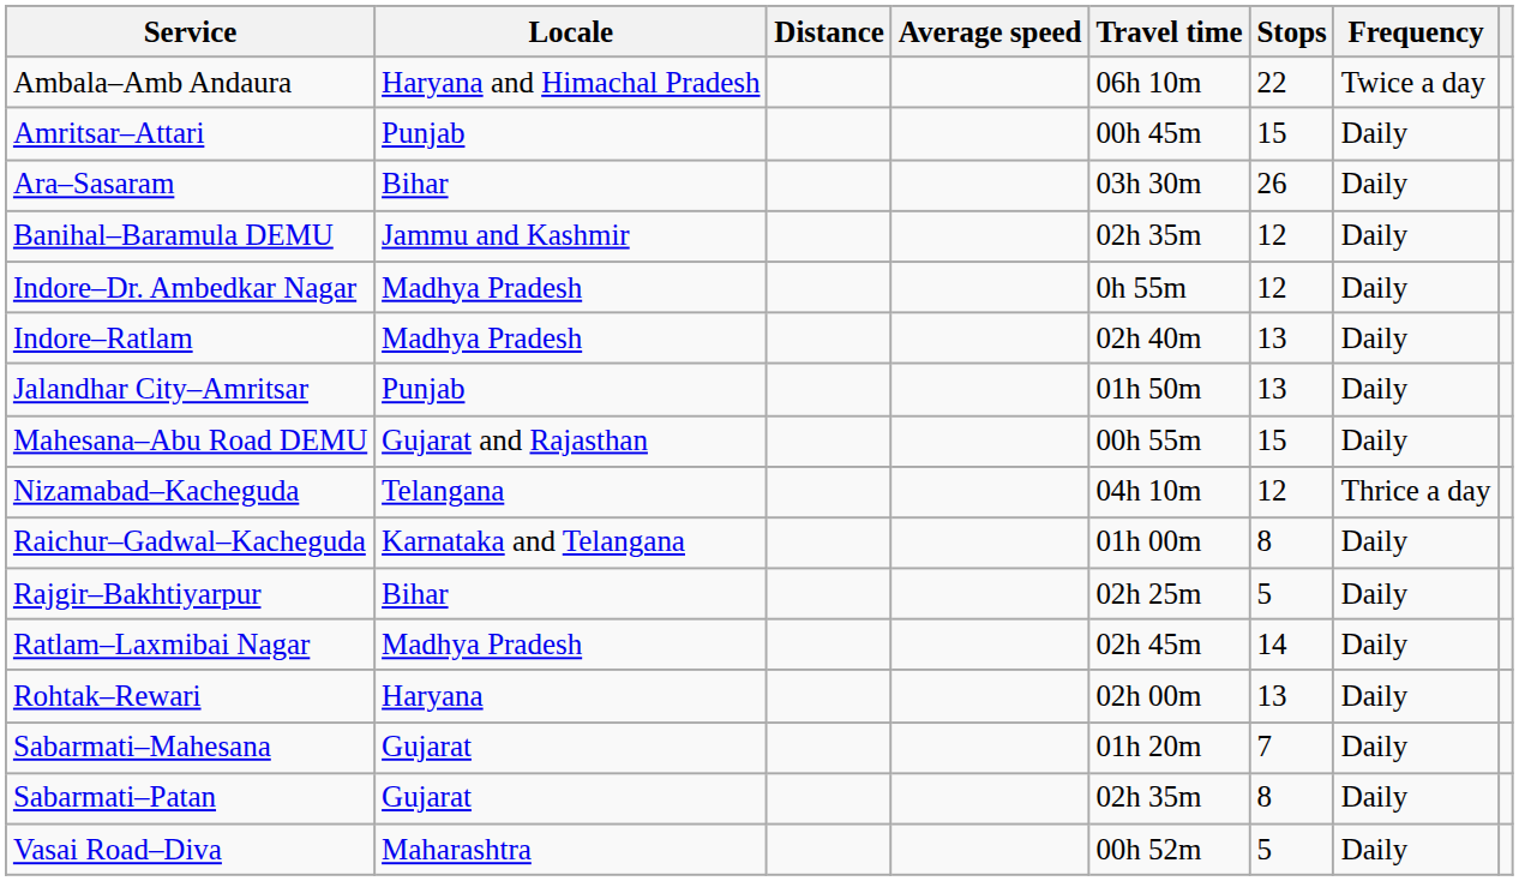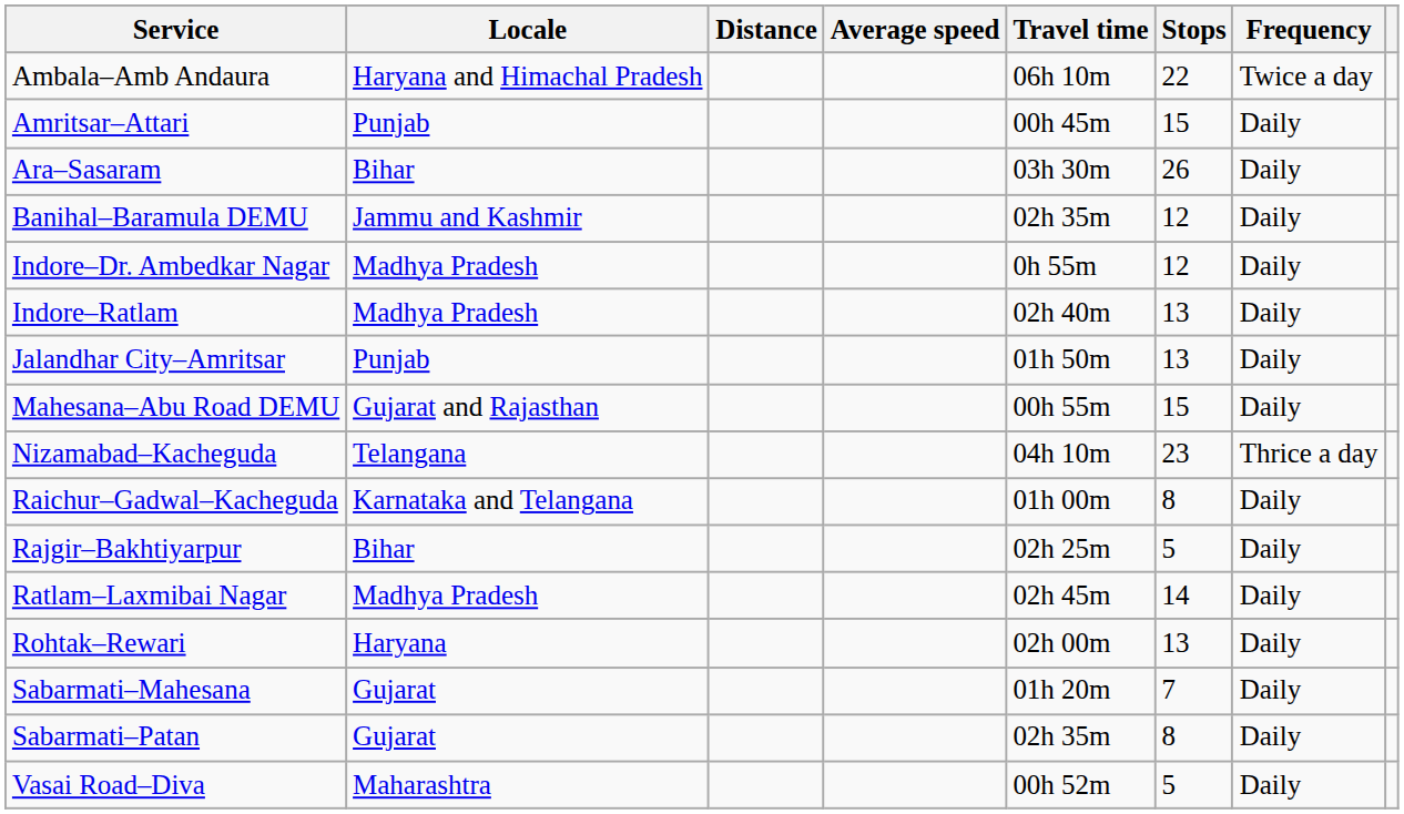 <table class="wikitable sortable static-row-numbers" style="font-size:small;">
 <tr>
 <th>Service</th>
 <th>Locale</th>
 <th>Distance</th>
 <th>Average speed</th>
 <th>Travel time</th>
 <th>Stops</th>
 <th>Frequency</th>
 <th></th>
 </tr>
 <tr>
 <td>Ambala–Amb Andaura</td>
 <td><a href='#'>Haryana</a> and <a href='#'>Himachal Pradesh</a></td>
 <td></td>
 <td></td>
 <td>06h 10m</td>
 <td>22</td>
 <td>Twice a day</td>
 <td></td>
 </tr>
 <tr>
 <td><a href='#'>Amritsar–Attari</a></td>
 <td><a href='#'>Punjab</a></td>
 <td></td>
 <td></td>
 <td>00h 45m</td>
 <td>15</td>
 <td>Daily</td>
 <td></td>
 </tr>
 <tr>
 <td><a href='#'>Ara–Sasaram</a></td>
 <td><a href='#'>Bihar</a></td>
 <td></td>
 <td></td>
 <td>03h 30m</td>
 <td>26</td>
 <td>Daily</td>
 <td></td>
 </tr>
 <tr>
 <td><a href='#'>Banihal–Baramula DEMU</a></td>
 <td><a href='#'>Jammu and Kashmir</a></td>
 <td></td>
 <td></td>
 <td>02h 35m</td>
 <td>12</td>
 <td>Daily</td>
 <td></td>
 </tr>
 <tr>
 <td><a href='#'>Indore–Dr. Ambedkar Nagar</a></td>
 <td><a href='#'>Madhya Pradesh</a></td>
 <td></td>
 <td></td>
 <td>0h 55m</td>
 <td>12</td>
 <td>Daily</td>
 <td></td>
 </tr>
 <tr>
 <td><a href='#'>Indore–Ratlam</a></td>
 <td><a href='#'>Madhya Pradesh</a></td>
 <td></td>
 <td></td>
 <td>02h 40m</td>
 <td>13</td>
 <td>Daily</td>
 <td></td>
 </tr>
 <tr>
 <td><a href='#'>Jalandhar City–Amritsar</a></td>
 <td><a href='#'>Punjab</a></td>
 <td></td>
 <td></td>
 <td>01h 50m</td>
 <td>13</td>
 <td>Daily</td>
 <td></td>
 </tr>
 <tr>
 <td><a href='#'>Mahesana–Abu Road DEMU</a></td>
 <td><a href='#'>Gujarat</a> and <a href='#'>Rajasthan</a></td>
 <td></td>
 <td></td>
 <td>00h 55m</td>
 <td>15</td>
 <td>Daily</td>
 <td></td>
 </tr>
 <tr>
 <td><a href='#'>Nizamabad–Kacheguda</a></td>
 <td><a href='#'>Telangana</a></td>
 <td></td>
 <td></td>
 <td>04h 10m</td>
-<td>12</td>
+<td>23</td>
 <td>Thrice a day</td>
 <td></td>
 </tr>
 <tr>
 <td><a href='#'>Raichur–Gadwal–Kacheguda</a></td>
 <td><a href='#'>Karnataka</a> and <a href='#'>Telangana</a></td>
 <td></td>
 <td></td>
 <td>01h 00m</td>
 <td>8</td>
 <td>Daily</td>
 <td></td>
 </tr>
 <tr>
 <td><a href='#'>Rajgir–Bakhtiyarpur</a></td>
 <td><a href='#'>Bihar</a></td>
 <td></td>
 <td></td>
 <td>02h 25m</td>
 <td>5</td>
 <td>Daily</td>
 <td></td>
 </tr>
 <tr>
 <td><a href='#'>Ratlam–Laxmibai Nagar</a></td>
 <td><a href='#'>Madhya Pradesh</a></td>
 <td></td>
 <td></td>
 <td>02h 45m</td>
 <td>14</td>
 <td>Daily</td>
 <td></td>
 </tr>
 <tr>
 <td><a href='#'>Rohtak–Rewari</a></td>
 <td><a href='#'>Haryana</a></td>
 <td></td>
 <td></td>
 <td>02h 00m</td>
 <td>13</td>
 <td>Daily</td>
 <td></td>
 </tr>
 <tr>
 <td><a href='#'>Sabarmati–Mahesana</a></td>
 <td><a href='#'>Gujarat</a></td>
 <td></td>
 <td></td>
 <td>01h 20m</td>
 <td>7</td>
 <td>Daily</td>
 <td></td>
 </tr>
 <tr>
 <td><a href='#'>Sabarmati–Patan</a></td>
 <td><a href='#'>Gujarat</a></td>
 <td></td>
 <td></td>
 <td>02h 35m</td>
 <td>8</td>
 <td>Daily</td>
 <td></td>
 </tr>
 <tr>
 <td><a href='#'>Vasai Road–Diva</a></td>
 <td><a href='#'>Maharashtra</a></td>
 <td></td>
 <td></td>
 <td>00h 52m</td>
 <td>5</td>
 <td>Daily</td>
 <td></td>
 </tr>
 </table>
